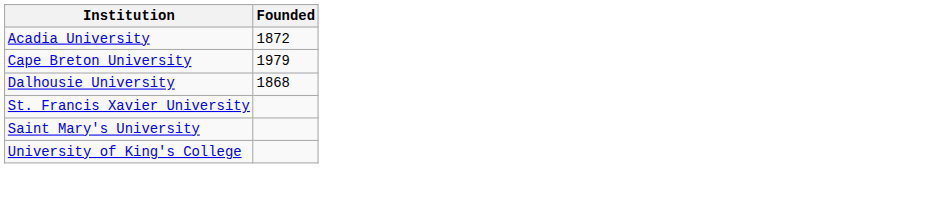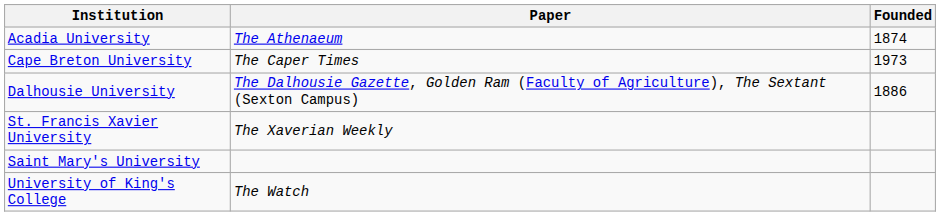 <table class="wikitable sortable">
 <tr>
 <th>Institution</th>
+<th>Paper</th>
 <th>Founded</th>
 </tr>
 <tr>
 <td><a href='#'>Acadia University</a></td>
-<td>1872</td>
+<td><em><a href='#'>The Athenaeum</a></em></td>
+<td>1874</td>
 </tr>
 <tr>
 <td><a href='#'>Cape Breton University</a></td>
-<td>1979</td>
+<td><em>The Caper Times</em></td>
+<td>1973</td>
 </tr>
 <tr>
 <td><a href='#'>Dalhousie University</a></td>
-<td>1868</td>
+<td><em><a href='#'>The Dalhousie Gazette</a></em>, <em>Golden Ram</em> (<a href='#'>Faculty of Agriculture</a>), <em>The Sextant</em> (Sexton Campus)</td>
+<td>1886</td>
 </tr>
 <tr>
 <td><a href='#'>St. Francis Xavier University</a></td>
+<td><em>The Xaverian Weekly</em></td>
 <td></td>
 </tr>
 <tr>
 <td><a href='#'>Saint Mary's University</a></td>
+<td><em></em></td>
 <td></td>
 </tr>
 <tr>
 <td><a href='#'>University of King's College</a></td>
+<td><em>The Watch</em></td>
 <td></td>
 </tr>
 </table>
